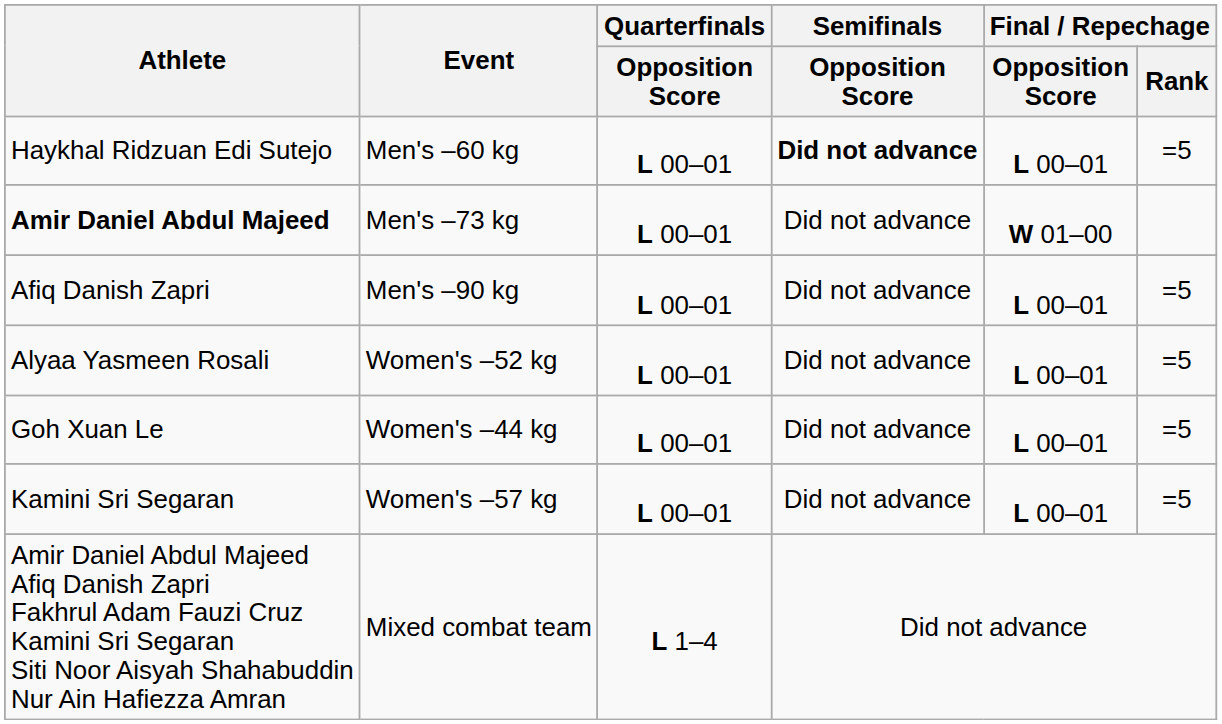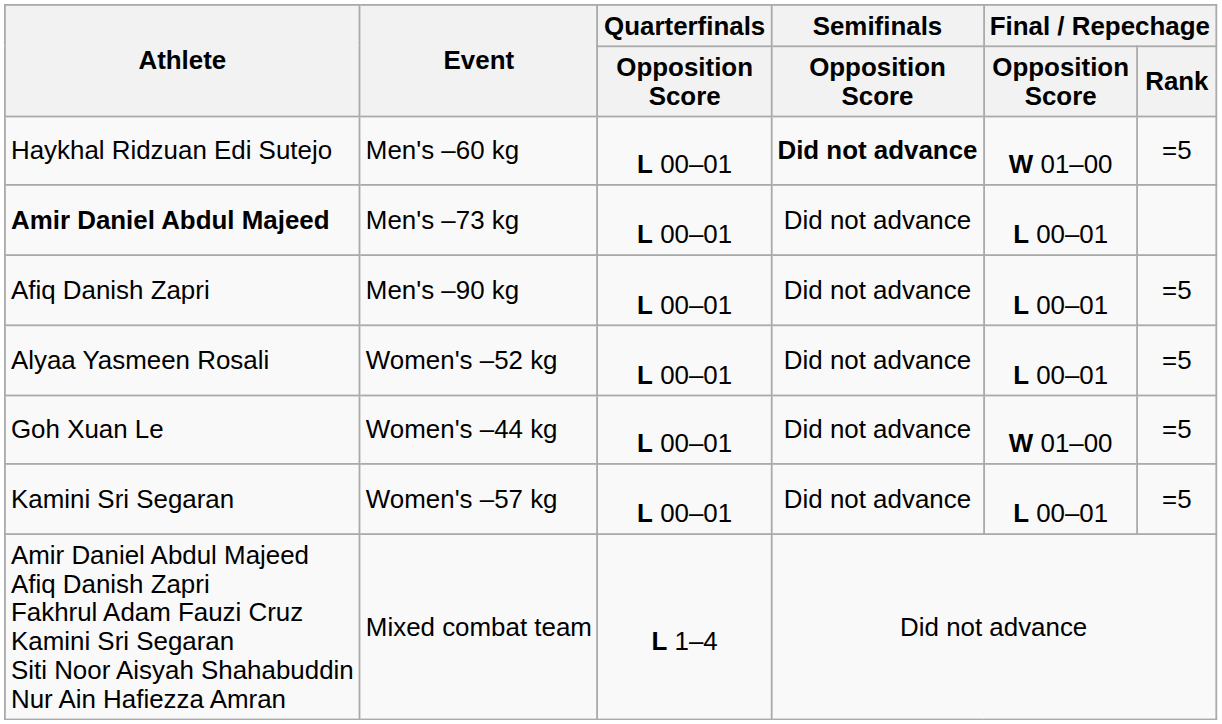 <table class="wikitable" style="font-size:90%">
 <tr>
 <th rowspan="2">Athlete</th>
 <th rowspan="2">Event</th>
 <th>Quarterfinals</th>
 <th>Semifinals</th>
 <th colspan="2">Final / Repechage</th>
 </tr>
 <tr>
 <th>Opposition<br>Score</th>
 <th>Opposition<br>Score</th>
 <th>Opposition<br>Score</th>
 <th>Rank</th>
 </tr>
 <tr align="center">
 <td align="left">Haykhal Ridzuan Edi Sutejo</td>
 <td align="left">Men's –60 kg</td>
 <td><br><strong>L</strong> 00–01</td>
 <td><strong>Did not advance</strong></td>
-<td><br><strong>L</strong> 00–01</td>
+<td><br><strong>W</strong> 01–00</td>
 <td>=5</td>
 </tr>
 <tr align="center">
 <td align="left"><strong>Amir Daniel Abdul Majeed</strong></td>
 <td align="left">Men's –73 kg</td>
 <td><br><strong>L</strong> 00–01</td>
 <td>Did not advance</td>
-<td><br><strong>W</strong> 01–00</td>
+<td><br><strong>L</strong> 00–01</td>
 <td></td>
 </tr>
 <tr align="center">
 <td align="left">Afiq Danish Zapri</td>
 <td align="left">Men's –90 kg</td>
 <td><br><strong>L</strong> 00–01</td>
 <td>Did not advance</td>
 <td><br><strong>L</strong> 00–01</td>
 <td>=5</td>
 </tr>
 <tr align="center">
 <td align="left">Alyaa Yasmeen Rosali</td>
 <td align="left">Women's –52 kg</td>
 <td><br><strong>L</strong> 00–01</td>
 <td>Did not advance</td>
 <td><br><strong>L</strong> 00–01</td>
 <td>=5</td>
 </tr>
 <tr align="center">
 <td align="left">Goh Xuan Le</td>
 <td align="left">Women's –44 kg</td>
 <td><br><strong>L</strong> 00–01</td>
 <td>Did not advance</td>
-<td><br><strong>L</strong> 00–01</td>
+<td><br><strong>W</strong> 01–00</td>
 <td>=5</td>
 </tr>
 <tr align="center">
 <td align="left">Kamini Sri Segaran</td>
 <td align="left">Women's –57 kg</td>
 <td><br><strong>L</strong> 00–01</td>
 <td>Did not advance</td>
 <td><br><strong>L</strong> 00–01</td>
 <td>=5</td>
 </tr>
 <tr align="center">
 <td align="left">Amir Daniel Abdul Majeed<br>Afiq Danish Zapri<br>Fakhrul Adam Fauzi Cruz<br>Kamini Sri Segaran<br>Siti Noor Aisyah Shahabuddin<br>Nur Ain Hafiezza Amran</td>
 <td align="left">Mixed combat team</td>
 <td><br><strong>L</strong> 1–4</td>
 <td colspan=3>Did not advance</td>
 </tr>
 </table>
